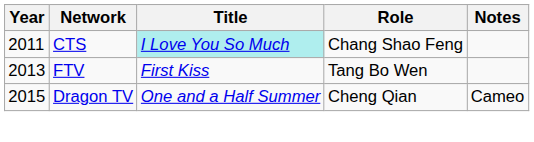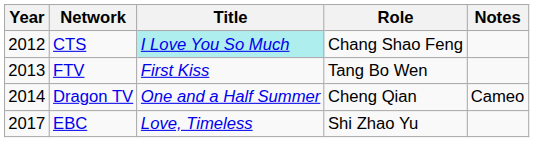 <table class="wikitable sortable">
 <tr>
 <th>Year</th>
 <th>Network</th>
 <th>Title</th>
 <th>Role</th>
 <th class="unsortable">Notes</th>
 </tr>
 <tr>
-<td>2011</td>
+<td>2012</td>
 <td><a href='#'>CTS</a></td>
 <td style="background: paleturquoise;"><em><a href='#'>I Love You So Much</a></em></td>
 <td>Chang Shao Feng</td>
 <td></td>
 </tr>
 <tr>
 <td>2013</td>
 <td><a href='#'>FTV</a></td>
 <td><em><a href='#'>First Kiss</a></em></td>
 <td>Tang Bo Wen</td>
 <td></td>
 </tr>
 <tr>
-<td>2015</td>
+<td>2014</td>
 <td><a href='#'>Dragon TV</a></td>
 <td><em><a href='#'>One and a Half Summer</a></em></td>
 <td>Cheng Qian</td>
 <td>Cameo</td>
 </tr>
+<tr>
+<td>2017</td>
+<td><a href='#'>EBC</a></td>
+<td><em><a href='#'>Love, Timeless</a></em></td>
+<td>Shi Zhao Yu</td>
+<td></td>
+</tr>
 </table>
